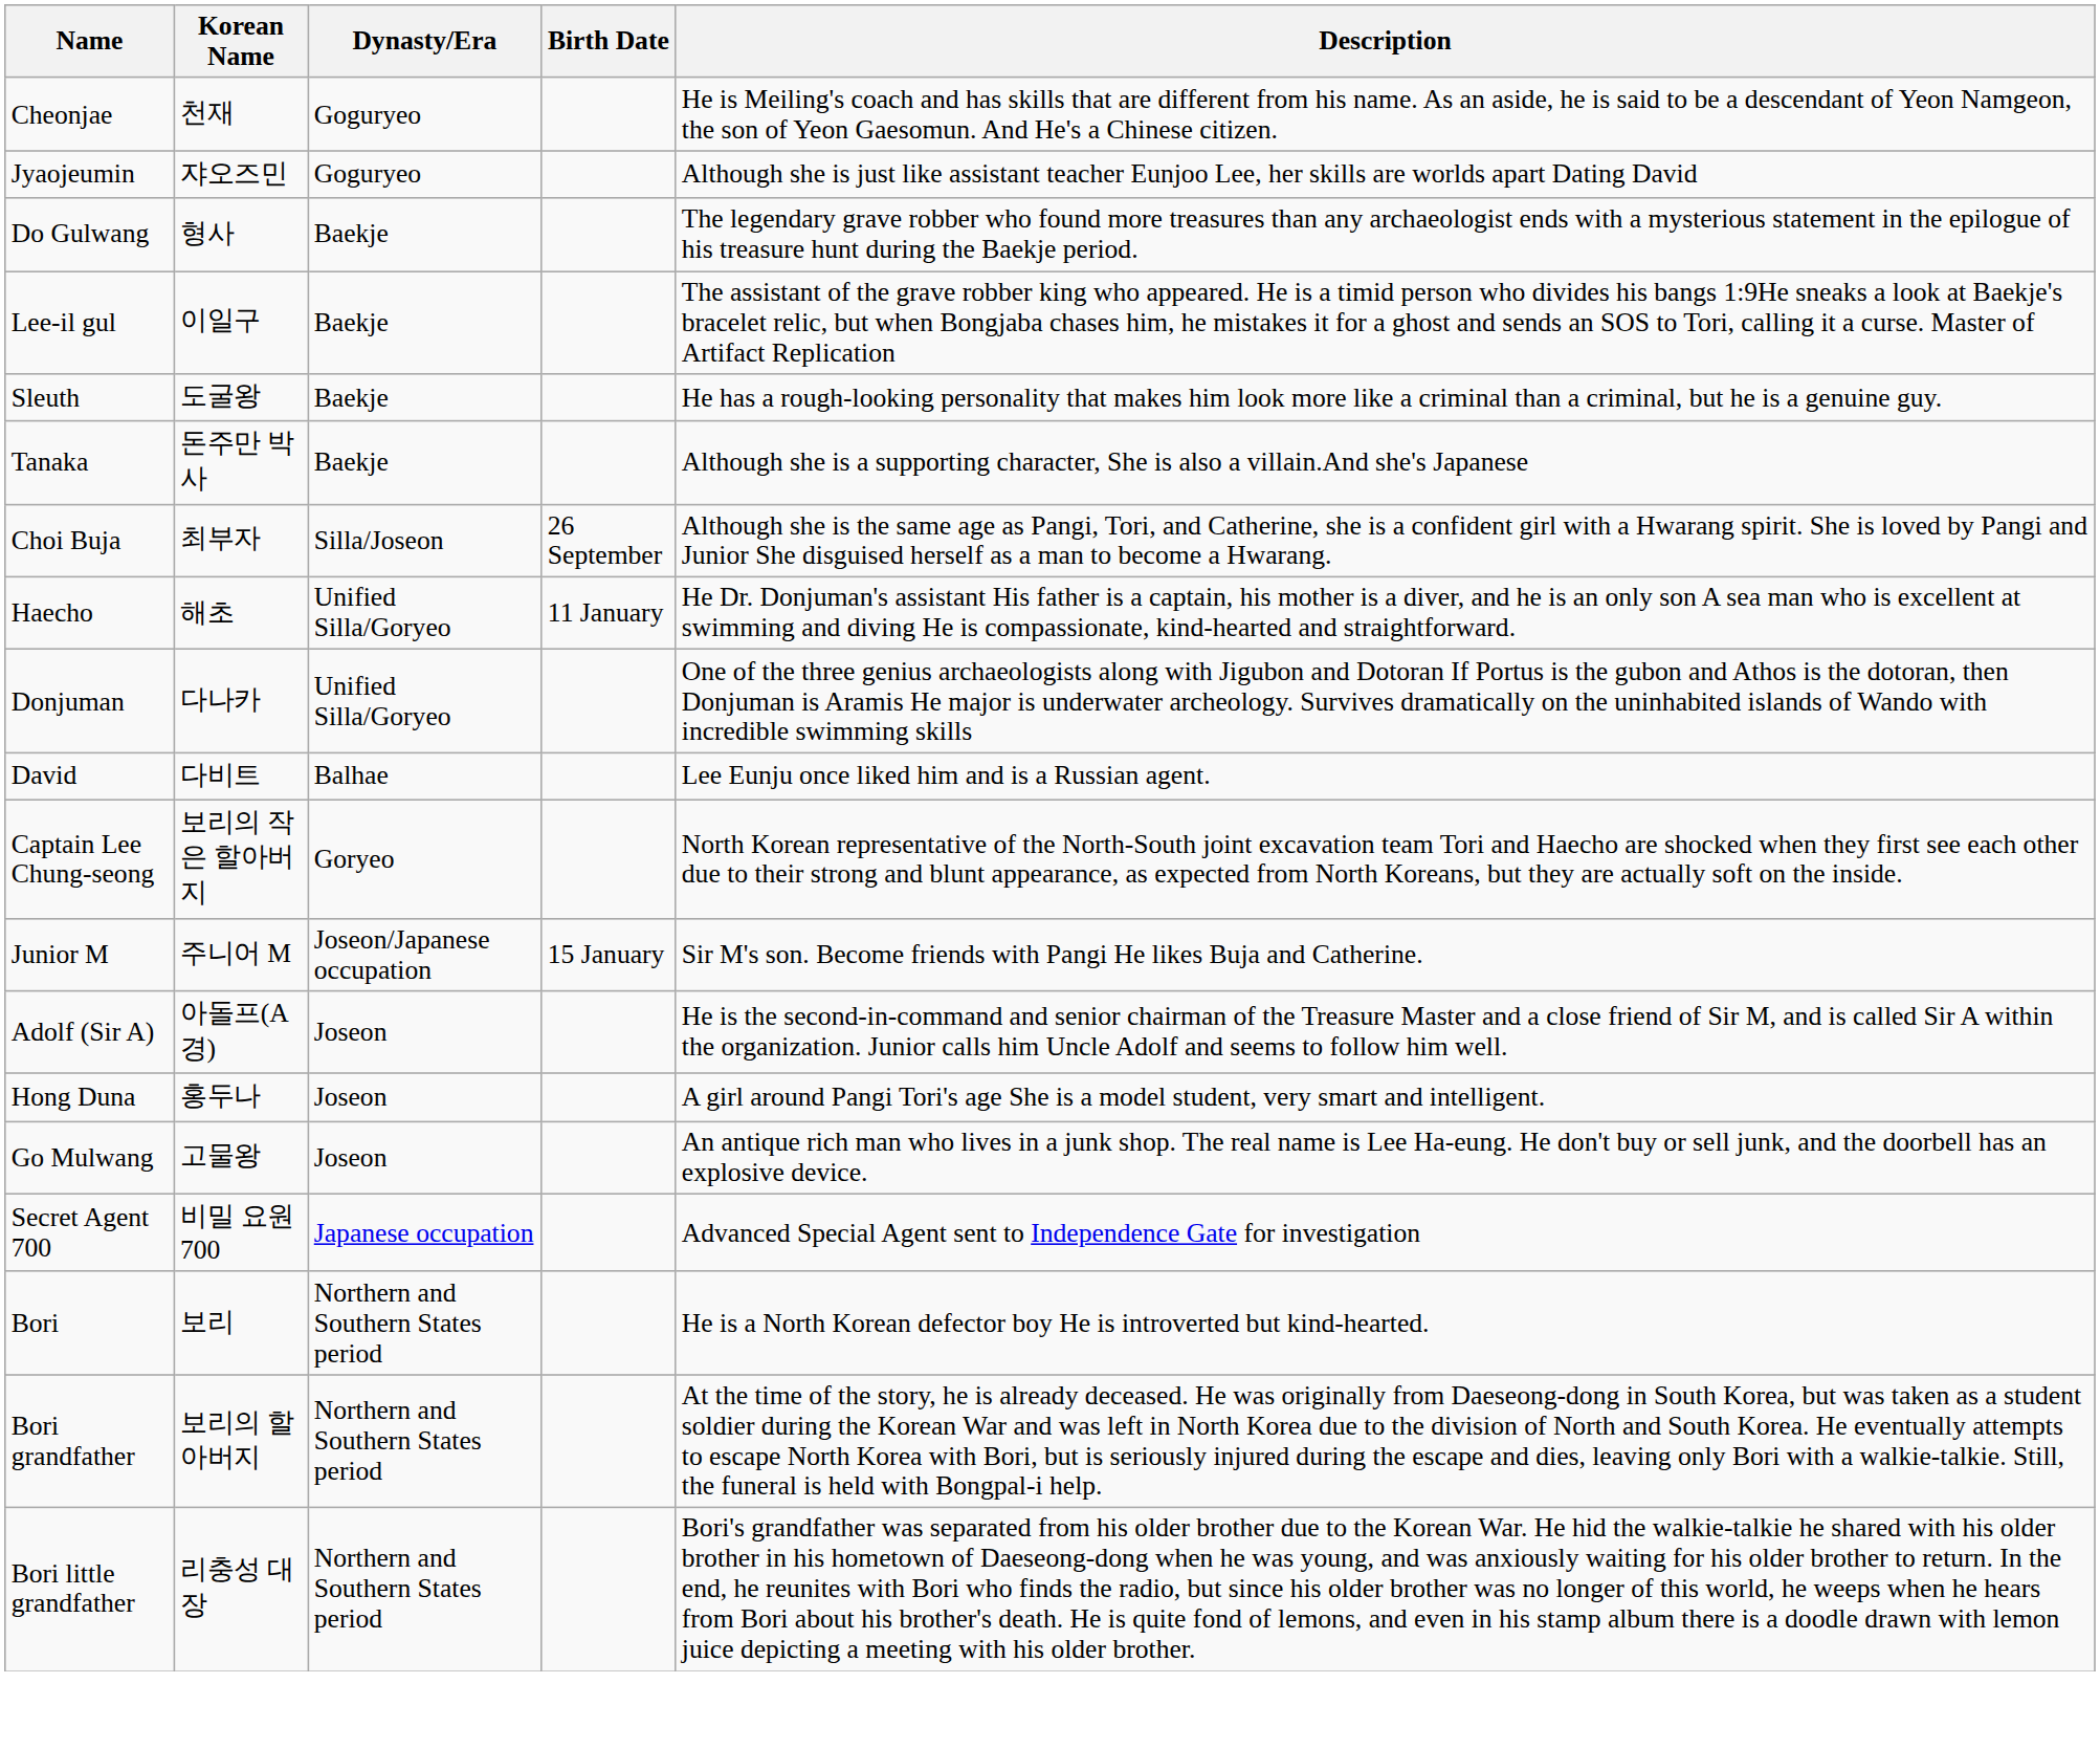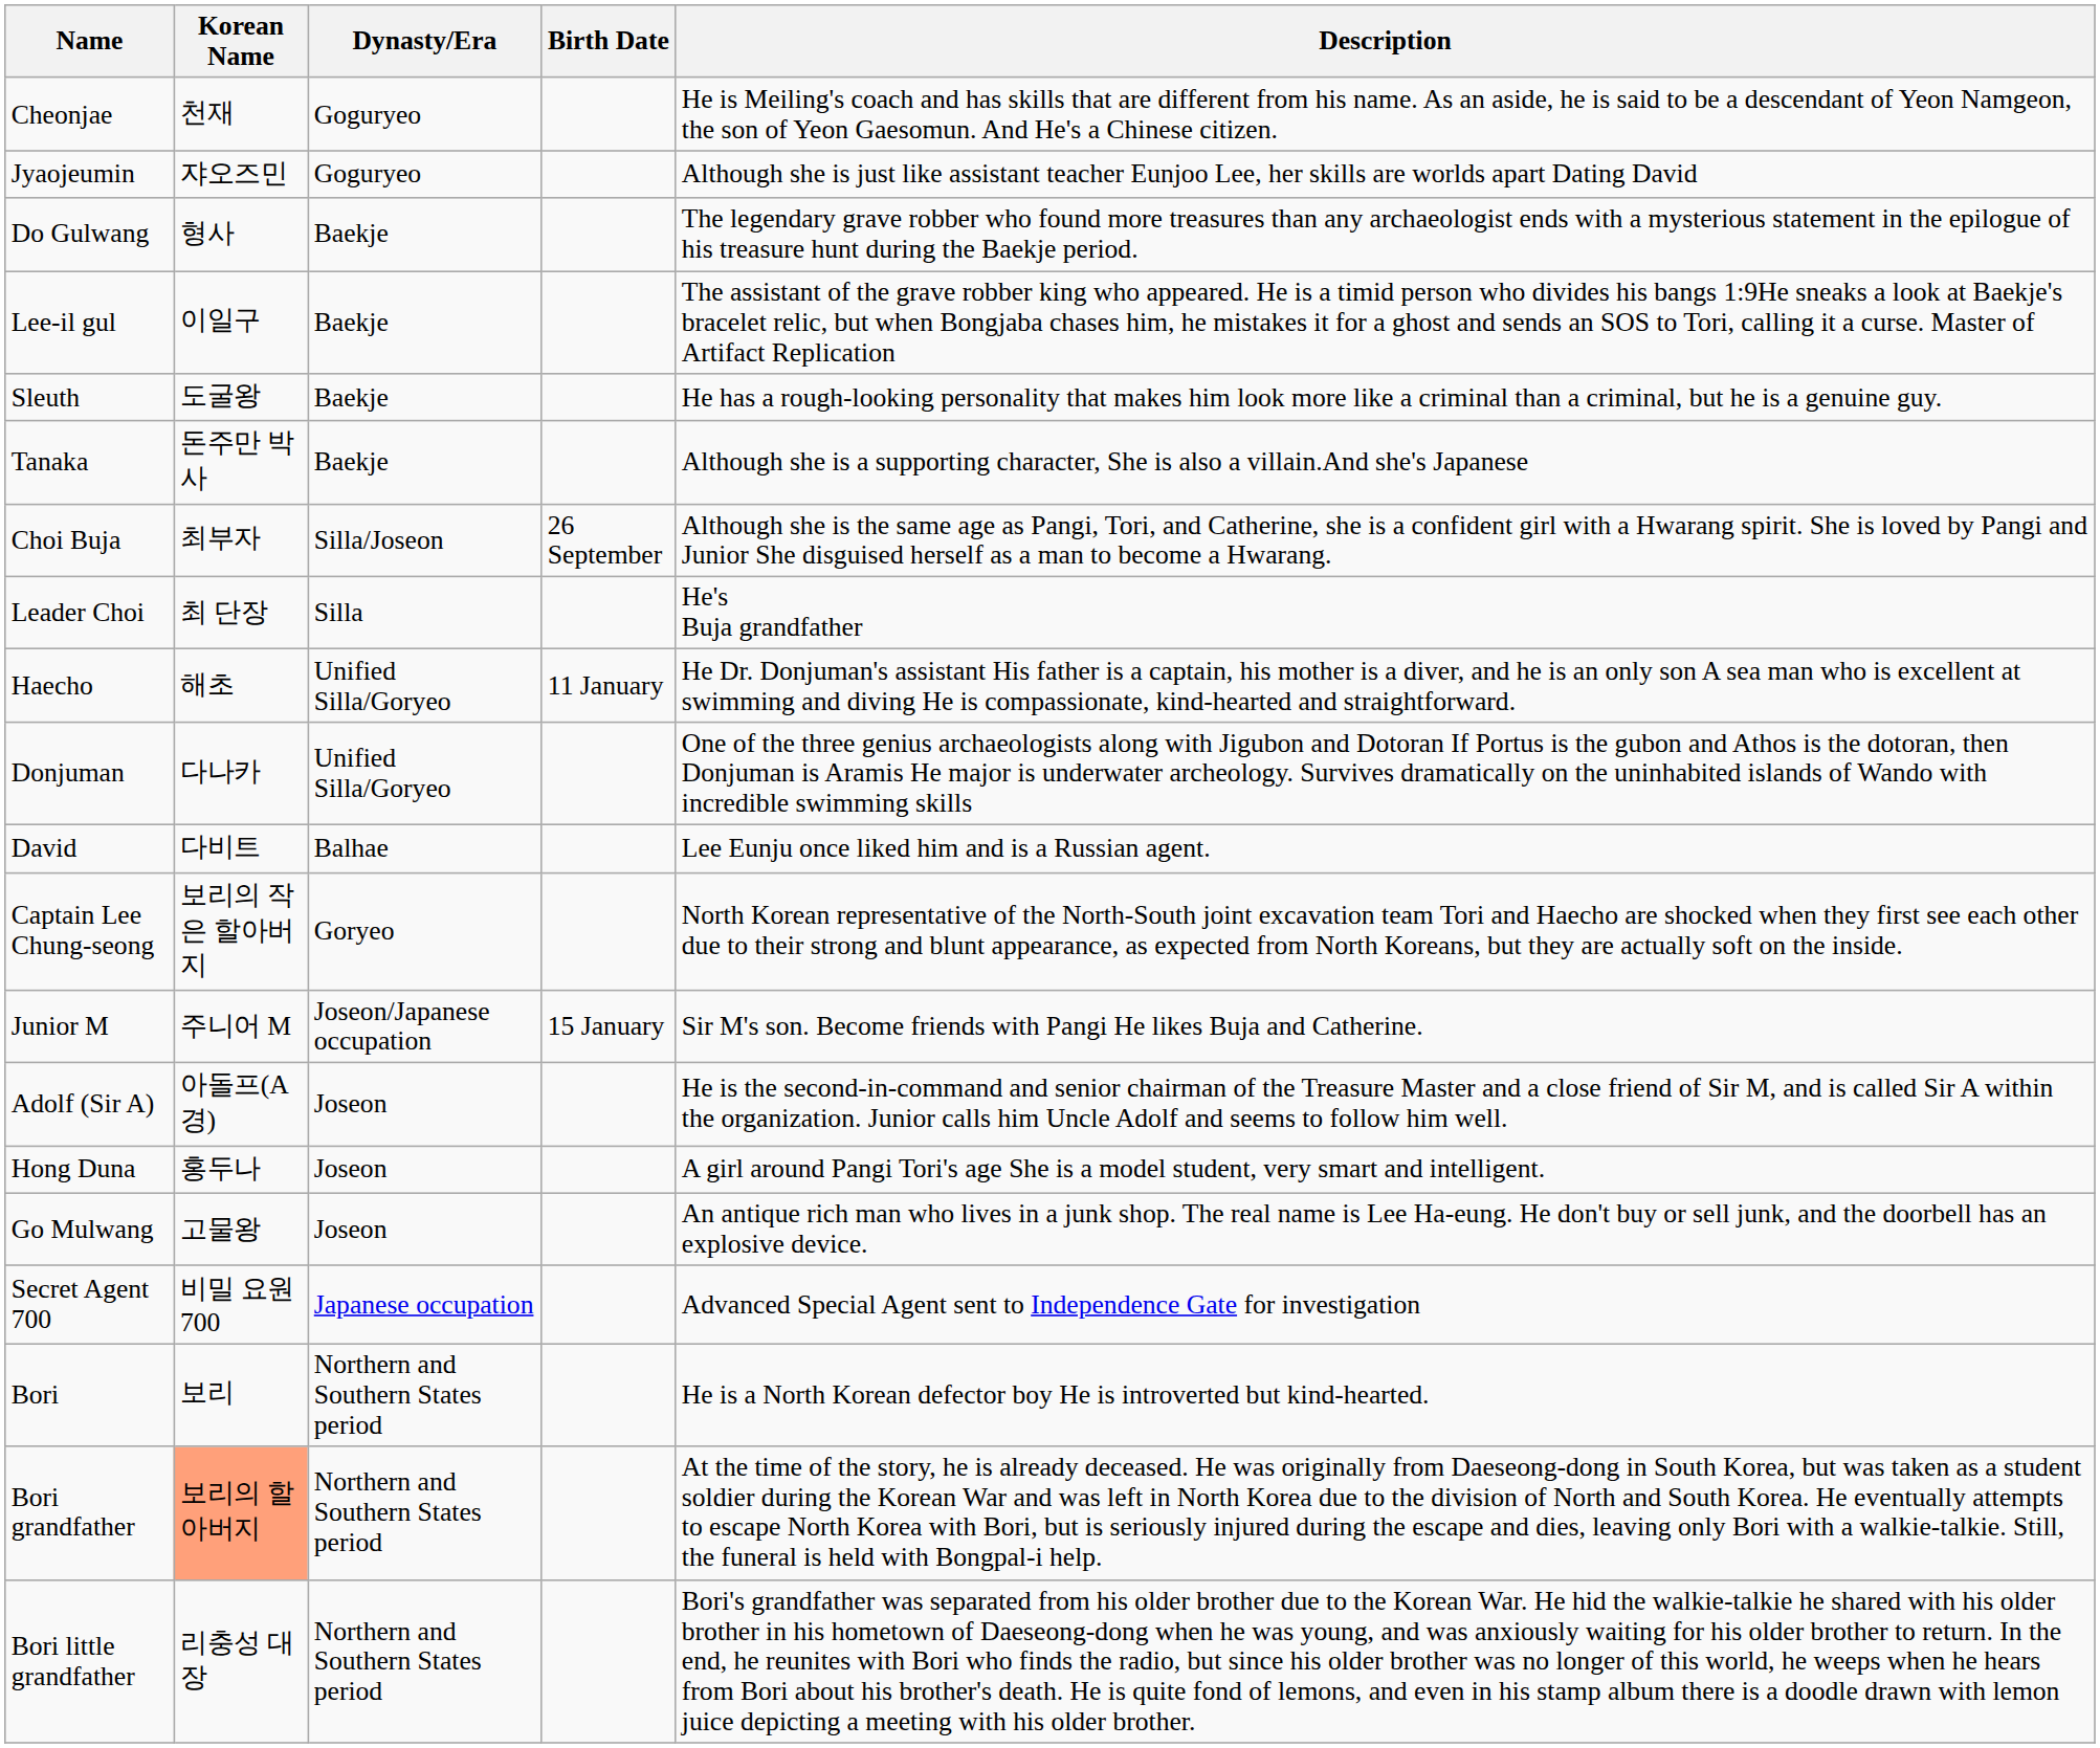 <table class="wikitable">
 <tr>
 <th>Name</th>
 <th>Korean Name</th>
 <th>Dynasty/Era</th>
 <th>Birth Date</th>
 <th>Description</th>
 </tr>
 <tr>
 <td>Cheonjae</td>
 <td>천재</td>
 <td>Goguryeo</td>
 <td></td>
 <td>He is Meiling's coach and has skills that are different from his name.  As an aside, he is said to be a descendant of Yeon Namgeon, the son of Yeon Gaesomun.  And He's a Chinese citizen.</td>
 </tr>
 <tr>
 <td>Jyaojeumin</td>
 <td>쟈오즈민</td>
 <td>Goguryeo</td>
 <td></td>
 <td>Although she is just like assistant teacher Eunjoo Lee, her skills are worlds apart Dating David</td>
 </tr>
 <tr>
 <td>Do Gulwang</td>
 <td>형사</td>
 <td>Baekje</td>
 <td></td>
 <td>The legendary grave robber who found more treasures than any archaeologist ends with a mysterious statement in the epilogue of his treasure hunt during the Baekje period.</td>
 </tr>
 <tr>
 <td>Lee-il gul</td>
 <td>이일구</td>
 <td>Baekje</td>
 <td></td>
 <td>The assistant of the grave robber king who appeared.  He is a timid person who divides his bangs 1:9He sneaks a look at Baekje's bracelet relic, but when Bongjaba chases him, he mistakes it for a ghost and sends an SOS to Tori, calling it a curse.  Master of Artifact Replication</td>
 </tr>
 <tr>
 <td>Sleuth</td>
 <td>도굴왕</td>
 <td>Baekje</td>
 <td></td>
 <td>He has a rough-looking personality that makes him look more like a criminal than a criminal, but he is a genuine guy.</td>
 </tr>
 <tr>
 <td>Tanaka</td>
 <td>돈주만 박사</td>
 <td>Baekje</td>
 <td></td>
 <td>Although she is a supporting character, She is also a villain.And she's Japanese</td>
 </tr>
 <tr>
 <td>Choi Buja</td>
 <td>최부자</td>
 <td>Silla/Joseon</td>
 <td>26 September</td>
 <td>Although she is the same age as Pangi, Tori, and Catherine, she is a confident girl with a Hwarang spirit. She is loved by Pangi and Junior She disguised herself as a man to become a Hwarang.</td>
+</tr>
+<tr>
+<td>Leader Choi</td>
+<td>최 단장</td>
+<td>Silla</td>
+<td></td>
+<td>He's<br>Buja grandfather</td>
 </tr>
 <tr>
 <td>Haecho</td>
 <td>해초</td>
 <td>Unified Silla/Goryeo</td>
 <td>11 January</td>
 <td>He Dr. Donjuman's assistant His father is a captain, his mother is a diver, and he is an only son A sea man who is excellent at swimming and diving He is compassionate, kind-hearted and straightforward.</td>
 </tr>
 <tr>
 <td>Donjuman</td>
 <td>다나카</td>
 <td>Unified Silla/Goryeo</td>
 <td></td>
 <td>One of the three genius archaeologists along with Jigubon and Dotoran If Portus is the gubon and Athos is the dotoran, then Donjuman is Aramis He major is underwater archeology.  Survives dramatically on the uninhabited islands of Wando with incredible swimming skills</td>
 </tr>
 <tr>
 <td>David</td>
 <td>다비트</td>
 <td>Balhae</td>
 <td></td>
 <td>Lee Eunju once liked him and is a Russian agent.</td>
 </tr>
 <tr>
 <td>Captain Lee Chung-seong</td>
 <td>보리의 작은 할아버지</td>
 <td>Goryeo</td>
 <td></td>
 <td>North Korean representative of the North-South joint excavation team Tori and Haecho are shocked when they first see each other due to their strong and blunt appearance, as expected from North Koreans, but they are actually soft on the inside.</td>
 </tr>
 <tr>
 <td>Junior M</td>
 <td>주니어 M</td>
 <td>Joseon/Japanese occupation</td>
 <td>15 January</td>
 <td>Sir M's son.  Become friends with Pangi He likes Buja and Catherine.</td>
 </tr>
 <tr>
 <td>Adolf (Sir A)</td>
 <td>아돌프(A경)</td>
 <td>Joseon</td>
 <td></td>
 <td>He is the second-in-command and senior chairman of the Treasure Master and a close friend of Sir M, and is called Sir A within the organization.  Junior calls him Uncle Adolf and seems to follow him well.</td>
 </tr>
 <tr>
 <td>Hong Duna</td>
 <td>홍두나</td>
 <td>Joseon</td>
 <td></td>
 <td>A girl around Pangi Tori's age She is a model student, very smart and intelligent.</td>
 </tr>
 <tr>
 <td>Go Mulwang</td>
 <td>고물왕</td>
 <td>Joseon</td>
 <td></td>
 <td>An antique rich man who lives in a junk shop.  The real name is Lee Ha-eung. He don't buy or sell junk, and the doorbell has an explosive device.</td>
 </tr>
 <tr>
 <td>Secret Agent 700</td>
 <td>비밀 요원 700</td>
 <td><a href='#'>Japanese occupation</a></td>
 <td></td>
 <td>Advanced Special Agent sent to <a href='#'>Independence Gate</a> for investigation</td>
 </tr>
 <tr>
 <td>Bori</td>
 <td>보리</td>
 <td>Northern and Southern States period</td>
 <td></td>
 <td>He is a North Korean defector boy He is introverted but kind-hearted.</td>
 </tr>
 <tr>
 <td>Bori grandfather</td>
-<td>보리의 할아버지</td>
+<td style="background: lightsalmon;">보리의 할아버지</td>
 <td>Northern and Southern States period</td>
 <td></td>
 <td>At the time of the story, he is already deceased.  He was originally from Daeseong-dong in South Korea, but was taken as a student soldier during the Korean War and was left in North Korea due to the division of North and South Korea.  He eventually attempts to escape North Korea with Bori, but is seriously injured during the escape and dies, leaving only Bori with a walkie-talkie.  Still, the funeral is held with Bongpal-i help.</td>
 </tr>
 <tr>
 <td>Bori little grandfather</td>
 <td>리충성 대장</td>
 <td>Northern and Southern States period</td>
 <td></td>
 <td>Bori's grandfather was separated from his older brother due to the Korean War.  He hid the walkie-talkie he shared with his older brother in his hometown of Daeseong-dong when he was young, and was anxiously waiting for his older brother to return.  In the end, he reunites with Bori who finds the radio, but since his older brother was no longer of this world, he weeps when he hears from Bori about his brother's death.  He is quite fond of lemons, and even in his stamp album there is a doodle drawn with lemon juice depicting a meeting with his older brother.</td>
 </tr>
 </table>
